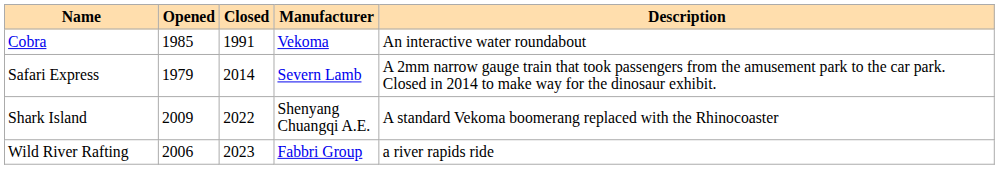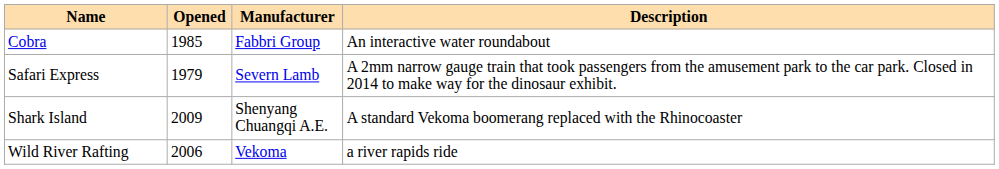 <table class="wikitable"  style="width:80%; background:#fff;">
 <tr>
 <th style="background:#ffdead" width=15%>Name</th>
 <th style="background:#ffdead" width=5%>Opened</th>
-<th style="background:#ffdead" width=5%>Closed</th>
 <th style="background:#ffdead" width=10%>Manufacturer</th>
 <th style="background:#ffdead" width=60%>Description</th>
 </tr>
 <tr>
 <td><a href='#'>Cobra</a></td>
 <td>1985</td>
-<td>1991</td>
-<td><a href='#'>Vekoma</a></td>
+<td><a href='#'>Fabbri Group</a></td>
 <td>An interactive water roundabout</td>
 </tr>
 <tr>
 <td>Safari Express</td>
 <td>1979</td>
-<td>2014</td>
 <td><a href='#'>Severn Lamb</a></td>
 <td>A 2mm narrow gauge train that took passengers from the amusement park to the car park. Closed in 2014 to make way for the dinosaur exhibit.</td>
 </tr>
 <tr>
 <td>Shark Island</td>
 <td>2009</td>
-<td>2022</td>
 <td>Shenyang Chuangqi A.E.</td>
 <td>A standard Vekoma boomerang replaced with the Rhinocoaster</td>
 </tr>
 <tr>
 <td>Wild River Rafting</td>
 <td>2006</td>
-<td>2023</td>
-<td><a href='#'>Fabbri Group</a></td>
+<td><a href='#'>Vekoma</a></td>
 <td>a river rapids ride</td>
 </tr>
 </table>
